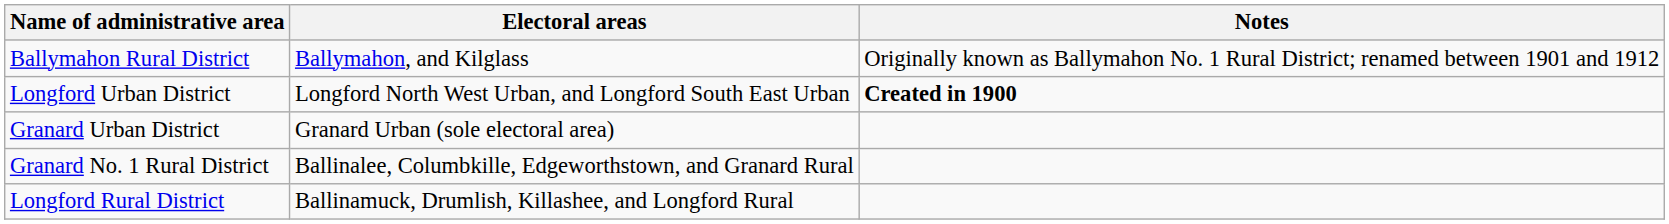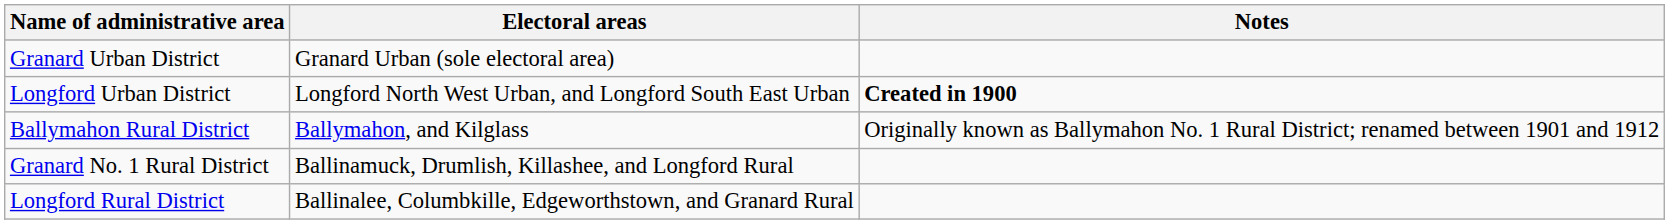 <table class="wikitable">
 <tr>
 <th>Name of administrative area</th>
 <th>Electoral areas</th>
 <th>Notes</th>
 </tr>
 <tr>
-<td><a href='#'>Ballymahon Rural District</a></td>
-<td><a href='#'>Ballymahon</a>, and Kilglass</td>
-<td>Originally known as Ballymahon No. 1 Rural District; renamed between 1901 and 1912</td>
+<td><a href='#'>Granard</a> Urban District</td>
+<td>Granard Urban (sole electoral area)</td>
+<td></td>
 </tr>
 <tr>
 <td><a href='#'>Longford</a> Urban District</td>
 <td>Longford North West Urban, and Longford South East Urban</td>
 <td><strong>Created in 1900</strong></td>
 </tr>
 <tr>
-<td><a href='#'>Granard</a> Urban District</td>
-<td>Granard Urban (sole electoral area)</td>
-<td></td>
+<td><a href='#'>Ballymahon Rural District</a></td>
+<td><a href='#'>Ballymahon</a>, and Kilglass</td>
+<td>Originally known as Ballymahon No. 1 Rural District; renamed between 1901 and 1912</td>
 </tr>
 <tr>
 <td><a href='#'>Granard</a> No. 1 Rural District</td>
-<td>Ballinalee, Columbkille, Edgeworthstown, and Granard Rural</td>
+<td>Ballinamuck, Drumlish, Killashee, and Longford Rural</td>
 <td></td>
 </tr>
 <tr>
 <td><a href='#'>Longford Rural District</a></td>
-<td>Ballinamuck, Drumlish, Killashee, and Longford Rural</td>
+<td>Ballinalee, Columbkille, Edgeworthstown, and Granard Rural</td>
 <td></td>
 </tr>
 </table>
